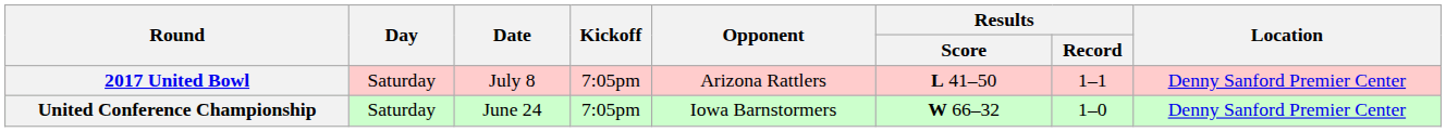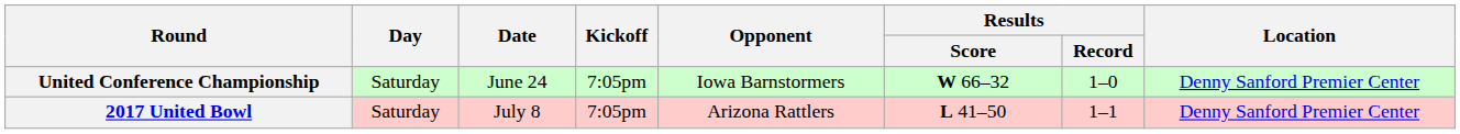 <table class="wikitable">
 <tr>
 <th rowspan="2" width="280">Round</th>
 <th rowspan="2" width="80">Day</th>
 <th rowspan="2" width="90">Date</th>
 <th rowspan="2" width="60">Kickoff</th>
 <th rowspan="2" width="180">Opponent</th>
 <th colspan="2" width="200">Results</th>
 <th rowspan="2" width="250">Location</th>
 </tr>
 <tr>
 <th width="140">Score</th>
 <th width="60">Record</th>
 </tr>
+<tr align="center" bgcolor="#CCFFCC">
+<th>United Conference Championship</th>
+<td>Saturday</td>
+<td>June 24</td>
+<td>7:05pm</td>
+<td>Iowa Barnstormers</td>
+<td><strong>W</strong> 66–32</td>
+<td>1–0</td>
+<td><a href='#'>Denny Sanford Premier Center</a></td>
+</tr>
 <tr align="center" bgcolor="#FFCCCC">
 <th><a href='#'>2017 United Bowl</a></th>
 <td>Saturday</td>
 <td>July 8</td>
 <td>7:05pm</td>
 <td>Arizona Rattlers</td>
 <td><strong>L</strong> 41–50</td>
 <td>1–1</td>
 <td><a href='#'>Denny Sanford Premier Center</a></td>
 </tr>
-<tr align="center" bgcolor="#CCFFCC">
-<th>United Conference Championship</th>
-<td>Saturday</td>
-<td>June 24</td>
-<td>7:05pm</td>
-<td>Iowa Barnstormers</td>
-<td><strong>W</strong> 66–32</td>
-<td>1–0</td>
-<td><a href='#'>Denny Sanford Premier Center</a></td>
-</tr>
 </table>
